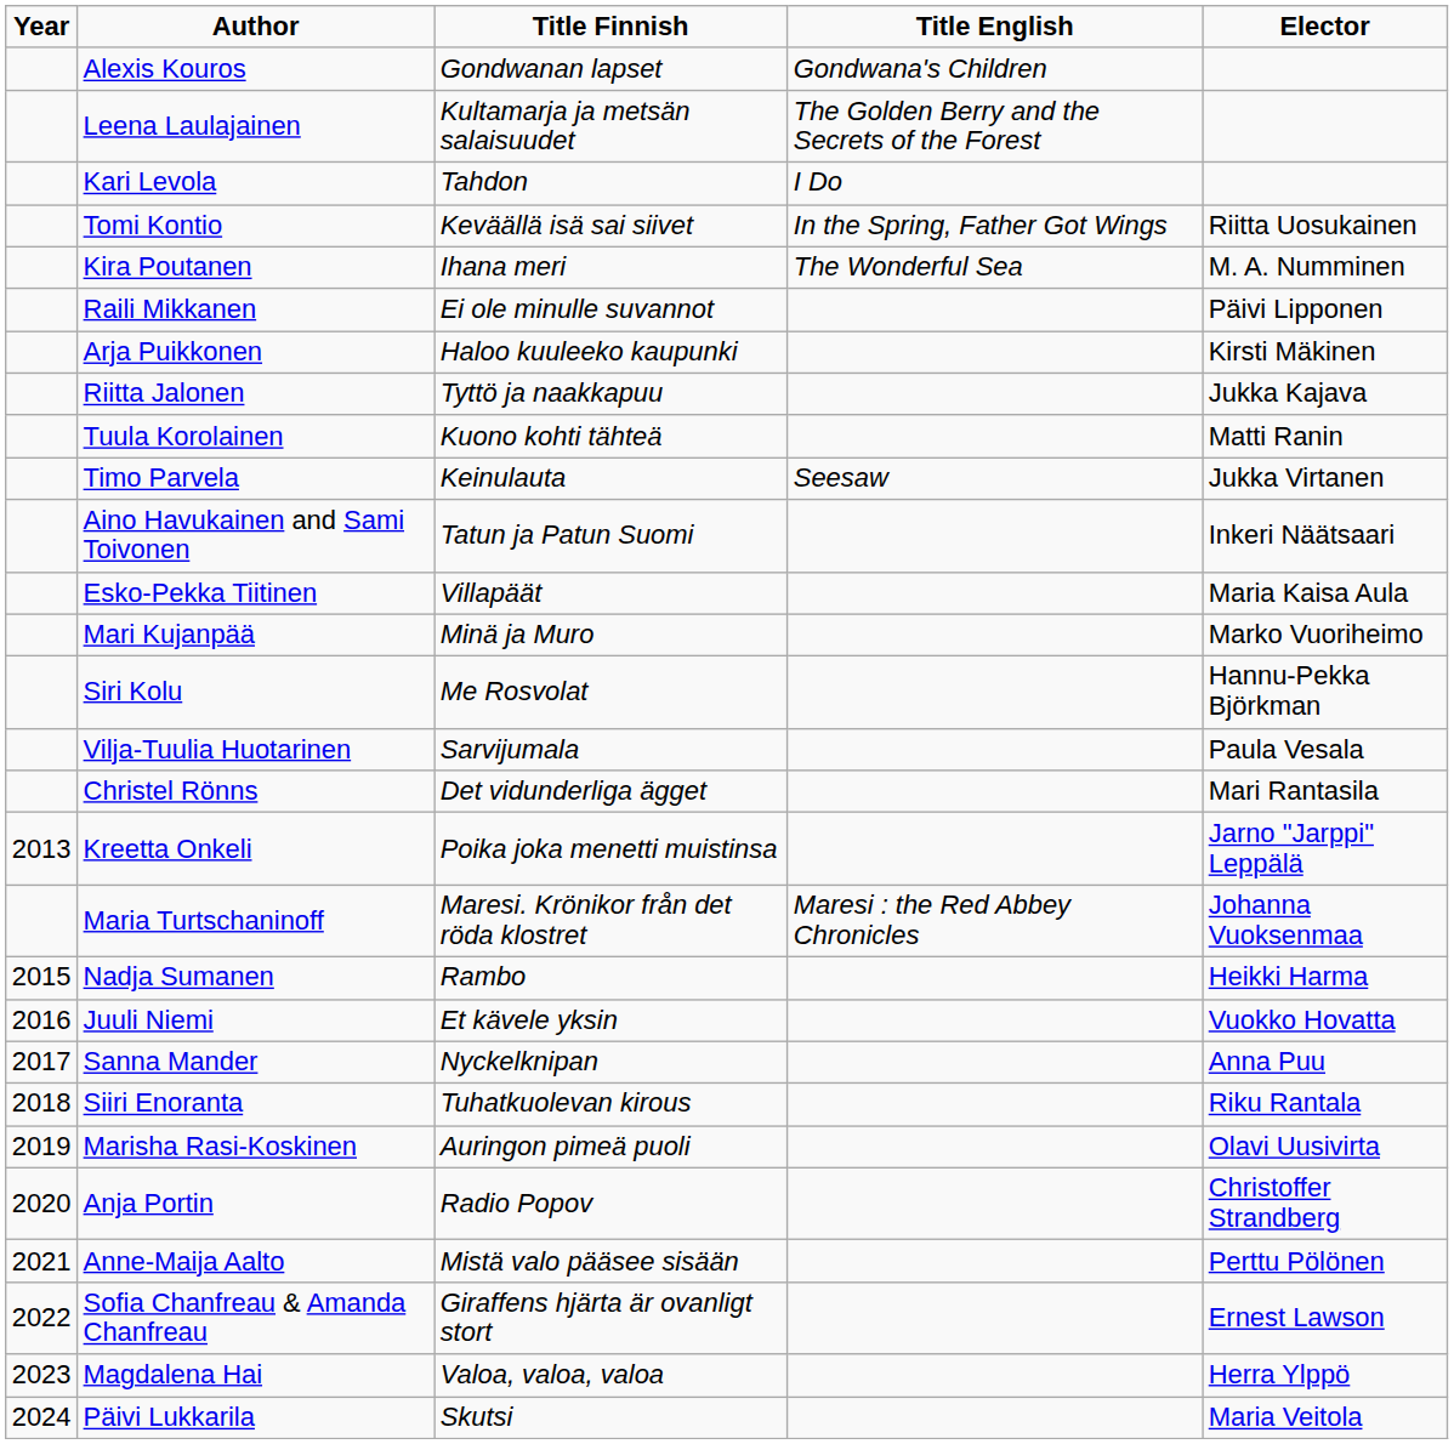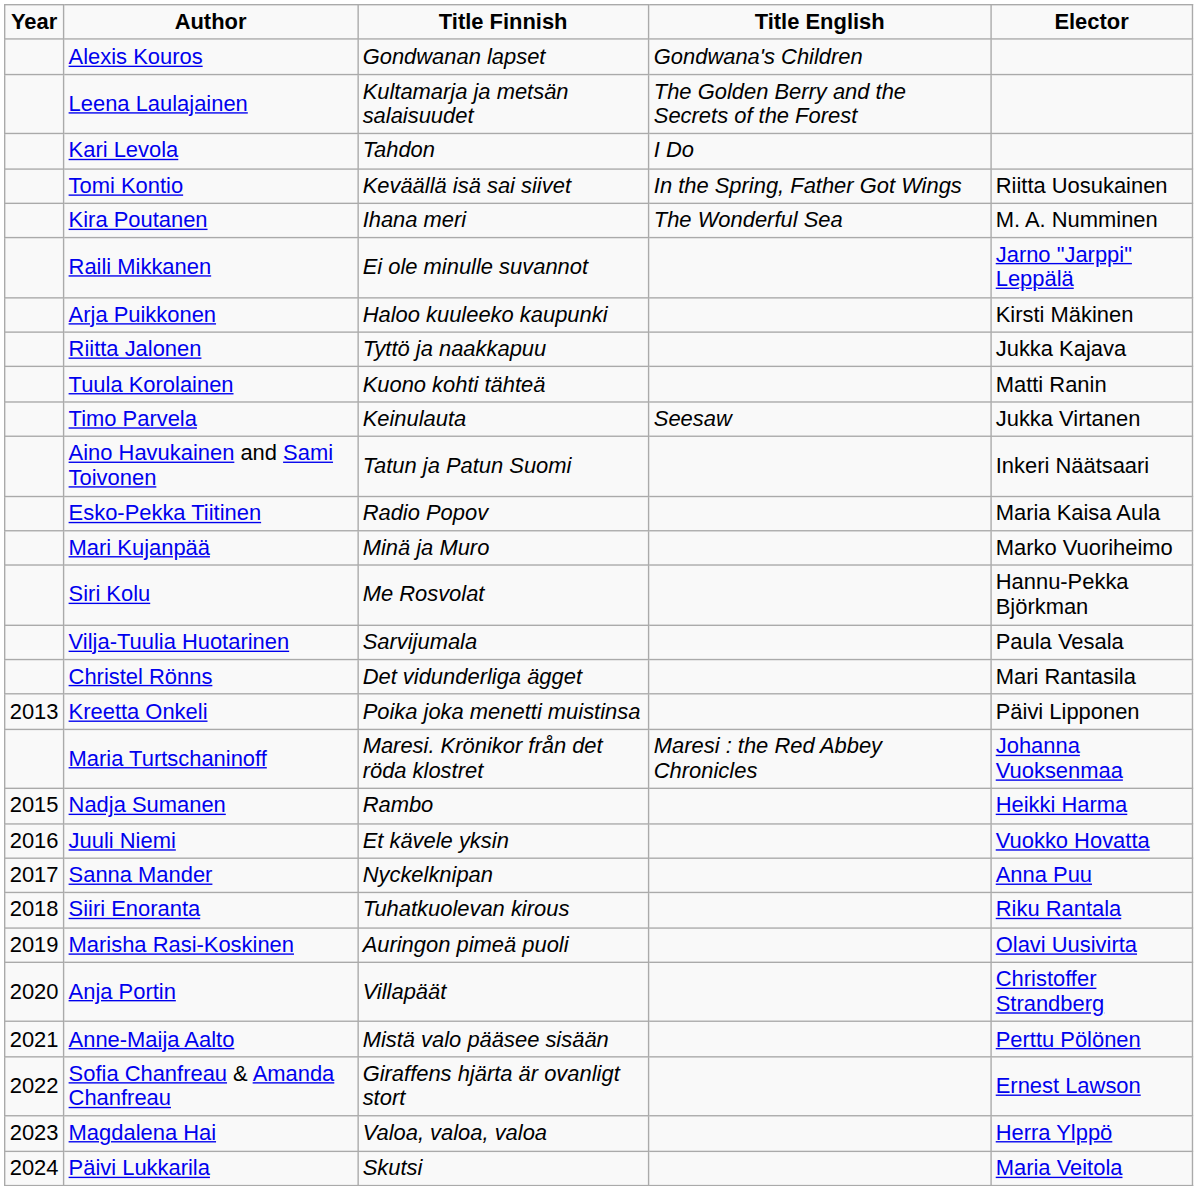 <table class="wikitable">
 <tr>
 <th style="text-align: center; background: #f9f9f9;">Year</th>
 <th style="text-align: center; background: #f9f9f9;">Author</th>
 <th style="text-align: center; background: #f9f9f9;">Title Finnish</th>
 <th style="text-align: center; background: #f9f9f9;">Title English</th>
 <th style="text-align: center; background: #f9f9f9;">Elector</th>
 </tr>
 <tr>
 <td></td>
 <td><a href='#'>Alexis Kouros</a></td>
 <td><em>Gondwanan lapset</em></td>
 <td><em>Gondwana's Children</em></td>
 <td></td>
 </tr>
 <tr>
 <td></td>
 <td><a href='#'>Leena Laulajainen</a></td>
 <td><em>Kultamarja ja metsän salaisuudet</em></td>
 <td><em>The Golden Berry and the Secrets of the Forest</em></td>
 <td></td>
 </tr>
 <tr>
 <td></td>
 <td><a href='#'>Kari Levola</a></td>
 <td><em>Tahdon</em></td>
 <td><em>I Do</em></td>
 <td></td>
 </tr>
 <tr>
 <td></td>
 <td><a href='#'>Tomi Kontio</a></td>
 <td><em>Keväällä isä sai siivet</em></td>
 <td><em>In the Spring, Father Got Wings</em></td>
 <td>Riitta Uosukainen</td>
 </tr>
 <tr>
 <td></td>
 <td><a href='#'>Kira Poutanen</a></td>
 <td><em>Ihana meri</em></td>
 <td><em>The Wonderful Sea</em></td>
 <td>M. A. Numminen</td>
 </tr>
 <tr>
 <td></td>
 <td><a href='#'>Raili Mikkanen</a></td>
 <td><em>Ei ole minulle suvannot</em></td>
 <td></td>
-<td>Päivi Lipponen</td>
+<td><a href='#'>Jarno "Jarppi" Leppälä</a></td>
 </tr>
 <tr>
 <td></td>
 <td><a href='#'>Arja Puikkonen</a></td>
 <td><em>Haloo kuuleeko kaupunki</em></td>
 <td></td>
 <td>Kirsti Mäkinen</td>
 </tr>
 <tr>
 <td></td>
 <td><a href='#'>Riitta Jalonen</a></td>
 <td><em>Tyttö ja naakkapuu</em></td>
 <td></td>
 <td>Jukka Kajava</td>
 </tr>
 <tr>
 <td></td>
 <td><a href='#'>Tuula Korolainen</a></td>
 <td><em>Kuono kohti tähteä</em></td>
 <td></td>
 <td>Matti Ranin</td>
 </tr>
 <tr>
 <td></td>
 <td><a href='#'>Timo Parvela</a></td>
 <td><em>Keinulauta</em></td>
 <td><em>Seesaw</em></td>
 <td>Jukka Virtanen</td>
 </tr>
 <tr>
 <td></td>
 <td><a href='#'>Aino Havukainen</a> and <a href='#'>Sami Toivonen</a></td>
 <td><em>Tatun ja Patun Suomi</em></td>
 <td></td>
 <td>Inkeri Näätsaari</td>
 </tr>
 <tr>
 <td></td>
 <td><a href='#'>Esko-Pekka Tiitinen</a></td>
-<td><em>Villapäät</em></td>
+<td><em>Radio Popov</em></td>
 <td></td>
 <td>Maria Kaisa Aula</td>
 </tr>
 <tr>
 <td></td>
 <td><a href='#'>Mari Kujanpää</a></td>
 <td><em>Minä ja Muro</em></td>
 <td></td>
 <td>Marko Vuoriheimo</td>
 </tr>
 <tr>
 <td></td>
 <td><a href='#'>Siri Kolu</a></td>
 <td><em>Me Rosvolat</em></td>
 <td></td>
 <td>Hannu-Pekka Björkman</td>
 </tr>
 <tr>
 <td></td>
 <td><a href='#'>Vilja-Tuulia Huotarinen</a></td>
 <td><em>Sarvijumala</em></td>
 <td></td>
 <td>Paula Vesala</td>
 </tr>
 <tr>
 <td></td>
 <td><a href='#'>Christel Rönns</a></td>
 <td><em>Det vidunderliga ägget</em></td>
 <td></td>
 <td>Mari Rantasila</td>
 </tr>
 <tr>
 <td>2013</td>
 <td><a href='#'>Kreetta Onkeli</a></td>
 <td><em>Poika joka menetti muistinsa</em></td>
 <td></td>
-<td><a href='#'>Jarno "Jarppi" Leppälä</a></td>
+<td>Päivi Lipponen</td>
 </tr>
 <tr>
 <td></td>
 <td><a href='#'>Maria Turtschaninoff</a></td>
 <td><em>Maresi. Krönikor från det röda klostret</em></td>
 <td><em>Maresi : the Red Abbey Chronicles</em></td>
 <td><a href='#'>Johanna Vuoksenmaa</a></td>
 </tr>
 <tr>
 <td>2015</td>
 <td><a href='#'>Nadja Sumanen</a></td>
 <td><em>Rambo</em></td>
 <td></td>
 <td><a href='#'>Heikki Harma</a></td>
 </tr>
 <tr>
 <td>2016</td>
 <td><a href='#'>Juuli Niemi</a></td>
 <td><em>Et kävele yksin</em></td>
 <td></td>
 <td><a href='#'>Vuokko Hovatta</a></td>
 </tr>
 <tr>
 <td>2017</td>
 <td><a href='#'>Sanna Mander</a></td>
 <td><em>Nyckelknipan</em></td>
 <td></td>
 <td><a href='#'>Anna Puu</a></td>
 </tr>
 <tr>
 <td>2018</td>
 <td><a href='#'>Siiri Enoranta</a></td>
 <td><em>Tuhatkuolevan kirous</em></td>
 <td></td>
 <td><a href='#'>Riku Rantala</a></td>
 </tr>
 <tr>
 <td>2019</td>
 <td><a href='#'>Marisha Rasi-Koskinen</a></td>
 <td><em>Auringon pimeä puoli</em></td>
 <td></td>
 <td><a href='#'>Olavi Uusivirta</a></td>
 </tr>
 <tr>
 <td>2020</td>
 <td><a href='#'>Anja Portin</a></td>
-<td><em>Radio Popov</em></td>
+<td><em>Villapäät</em></td>
 <td></td>
 <td><a href='#'>Christoffer Strandberg</a></td>
 </tr>
 <tr>
 <td>2021</td>
 <td><a href='#'>Anne-Maija Aalto</a></td>
 <td><em>Mistä valo pääsee sisään</em></td>
 <td></td>
 <td><a href='#'>Perttu Pölönen</a></td>
 </tr>
 <tr>
 <td>2022</td>
 <td><a href='#'>Sofia Chanfreau</a> & <a href='#'>Amanda Chanfreau</a></td>
 <td><em>Giraffens hjärta är ovanligt stort</em></td>
 <td></td>
 <td><a href='#'>Ernest Lawson</a></td>
 </tr>
 <tr>
 <td>2023</td>
 <td><a href='#'>Magdalena Hai</a></td>
 <td><em>Valoa, valoa, valoa</em></td>
 <td></td>
 <td><a href='#'>Herra Ylppö</a></td>
 </tr>
 <tr>
 <td>2024</td>
 <td><a href='#'>Päivi Lukkarila</a></td>
 <td><em>Skutsi</em></td>
 <td></td>
 <td><a href='#'>Maria Veitola</a></td>
 </tr>
 <tr>
 </tr>
 </table>
